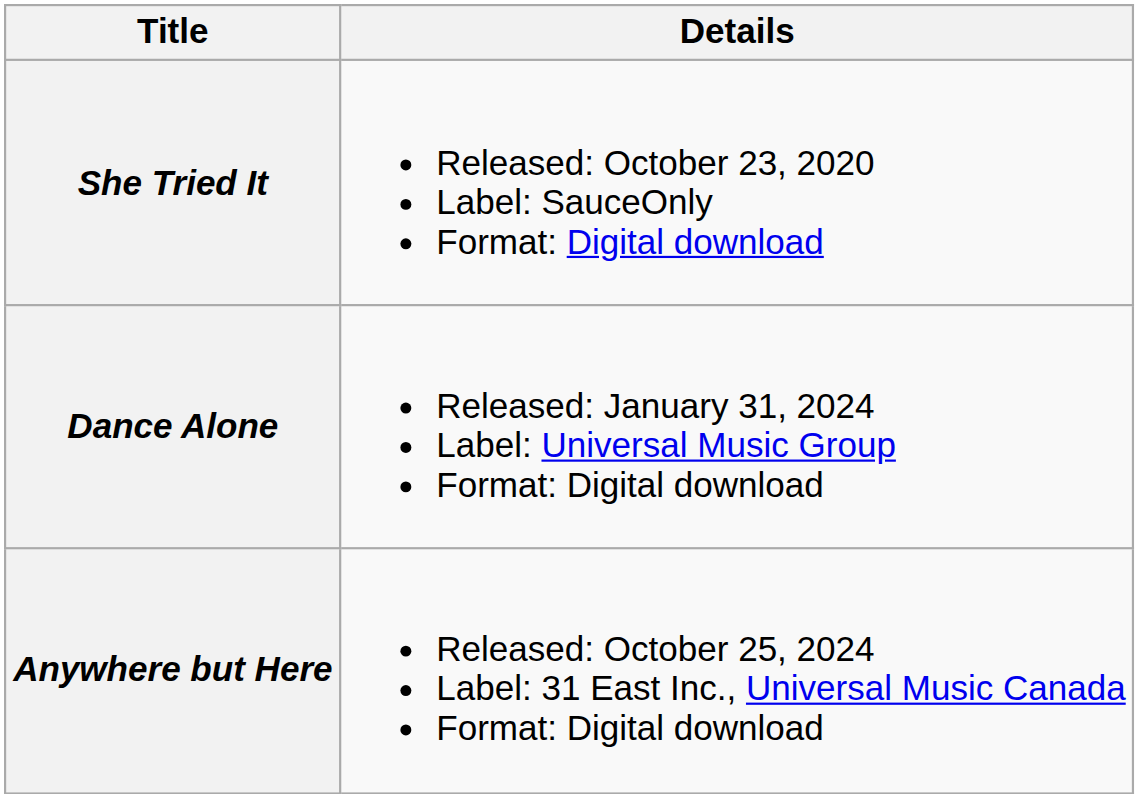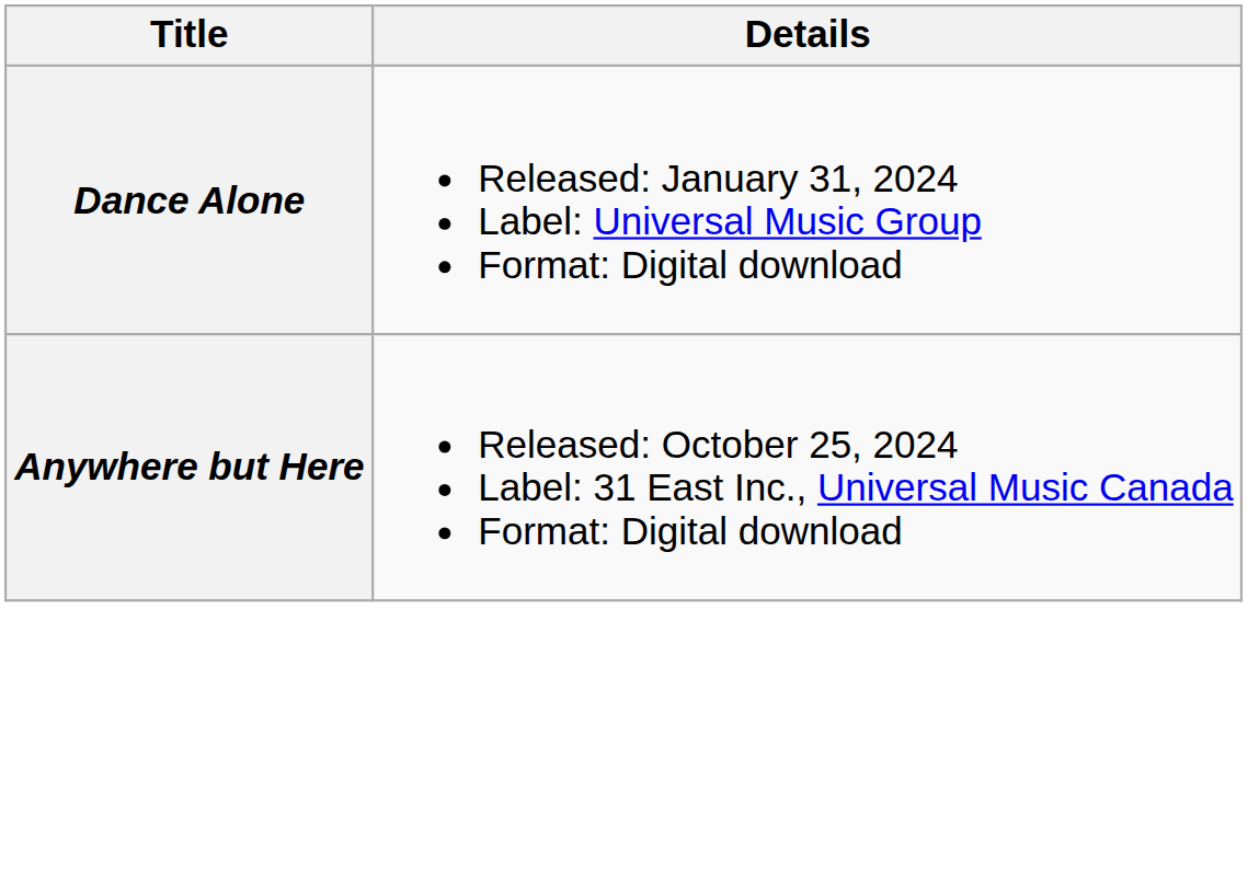 <table class="wikitable plainrowheaders">
 <tr>
 <th>Title</th>
 <th>Details</th>
-</tr>
-<tr>
-<th scope="row"><em>She Tried It</em><br></th>
-<td><br><ul><li>Released: October 23, 2020</li><li>Label: SauceOnly</li><li>Format: <a href='#'>Digital download</a></li></ul></td>
 </tr>
 <tr>
 <th scope="row"><em>Dance Alone</em></th>
 <td><br><ul><li>Released: January 31, 2024</li><li>Label: <a href='#'>Universal Music Group</a></li><li>Format: Digital download</li></ul></td>
 </tr>
 <tr>
 <th scope="row"><em>Anywhere but Here</em></th>
 <td><br><ul><li>Released: October 25, 2024</li><li>Label: 31 East Inc., <a href='#'>Universal Music Canada</a></li><li>Format: Digital download</li></ul></td>
 </tr>
 </table>
